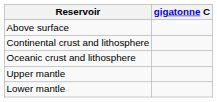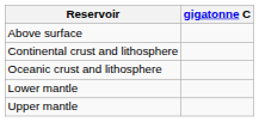 <table class="wikitable floatright">
 <tr>
 <th>Reservoir</th>
 <th><a href='#'>gigatonne</a> C</th>
 </tr>
 <tr>
 <td>Above surface</td>
 <td></td>
 </tr>
 <tr>
 <td>Continental crust and lithosphere</td>
 <td></td>
 </tr>
 <tr>
 <td>Oceanic crust and lithosphere</td>
 <td></td>
 </tr>
 <tr>
+<td>Lower mantle</td>
+<td></td>
+</tr>
+<tr>
 <td>Upper mantle</td>
 <td></td>
 </tr>
-<tr>
-<td>Lower mantle</td>
-<td></td>
-</tr>
 </table>
